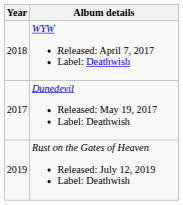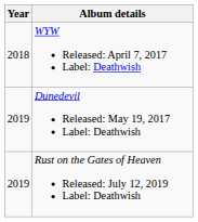 <table class="wikitable">
 <tr>
 <th>Year</th>
 <th width="225">Album details</th>
 </tr>
 <tr>
 <td>2018</td>
 <td><em><a href='#'>WYW</a></em><br><ul><li>Released: April 7, 2017</li><li>Label: <a href='#'>Deathwish</a></li></ul></td>
 </tr>
 <tr>
-<td>2017</td>
+<td>2019</td>
 <td><em><a href='#'>Dunedevil</a></em><br><ul><li>Released: May 19, 2017</li><li>Label: Deathwish</li></ul></td>
 </tr>
 <tr>
 <td>2019</td>
 <td><em>Rust on the Gates of Heaven</em><br><ul><li>Released: July 12, 2019</li><li>Label: Deathwish</li></ul></td>
 </tr>
 </table>
